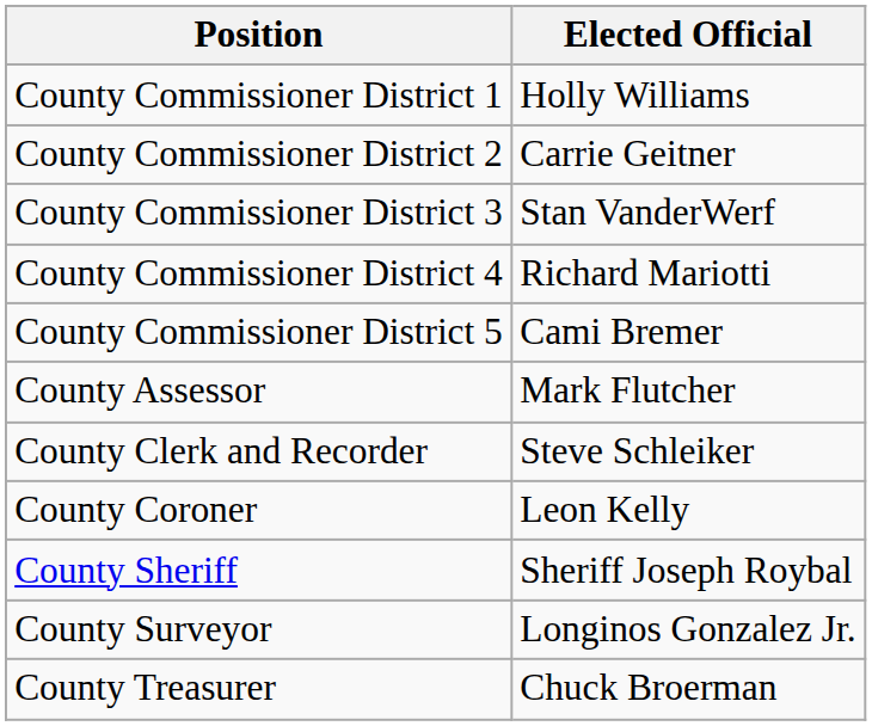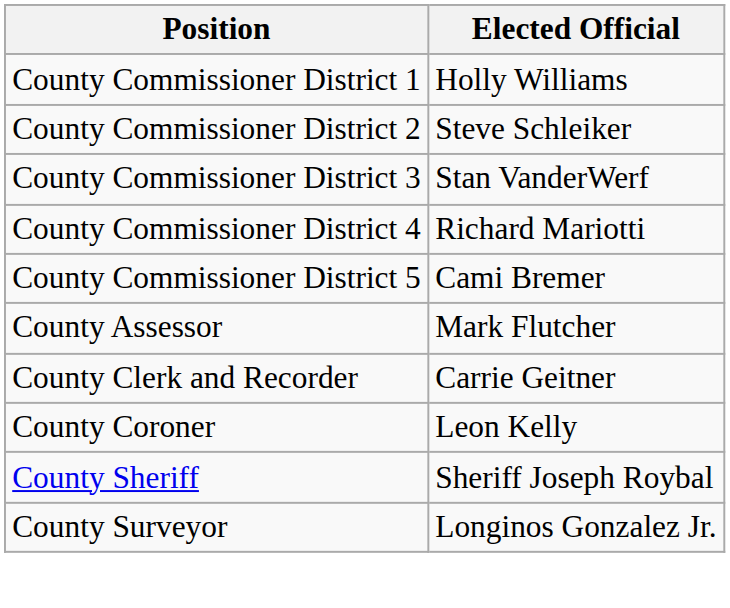 <table class="wikitable sortable">
 <tr>
 <th>Position</th>
 <th>Elected Official</th>
 </tr>
 <tr>
 <td>County Commissioner District 1</td>
 <td>Holly Williams</td>
 </tr>
 <tr>
 <td>County Commissioner District 2</td>
-<td>Carrie Geitner</td>
+<td>Steve Schleiker</td>
 </tr>
 <tr>
 <td>County Commissioner District 3</td>
 <td>Stan VanderWerf</td>
 </tr>
 <tr>
 <td>County Commissioner District 4</td>
 <td>Richard Mariotti</td>
 </tr>
 <tr>
 <td>County Commissioner District 5</td>
 <td>Cami Bremer</td>
 </tr>
 <tr>
 <td>County Assessor</td>
 <td>Mark Flutcher</td>
 </tr>
 <tr>
 <td>County Clerk and Recorder</td>
-<td>Steve Schleiker</td>
+<td>Carrie Geitner</td>
 </tr>
 <tr>
 <td>County Coroner</td>
 <td>Leon Kelly</td>
 </tr>
 <tr>
 <td><a href='#'>County Sheriff</a></td>
 <td>Sheriff Joseph Roybal</td>
 </tr>
 <tr>
 <td>County Surveyor</td>
 <td>Longinos Gonzalez Jr.</td>
 </tr>
-<tr>
-<td>County Treasurer</td>
-<td>Chuck Broerman</td>
-</tr>
 </table>
